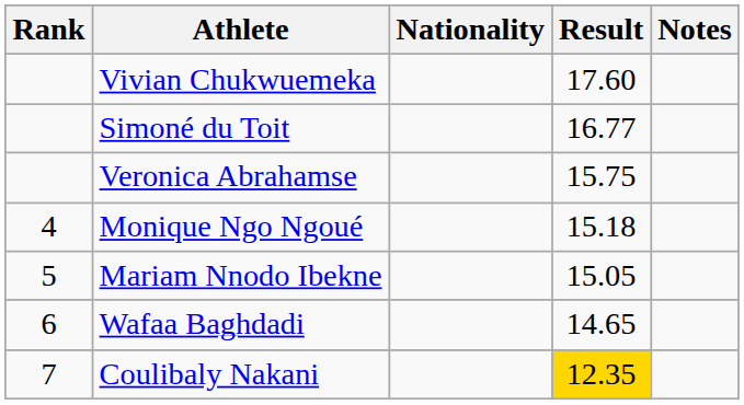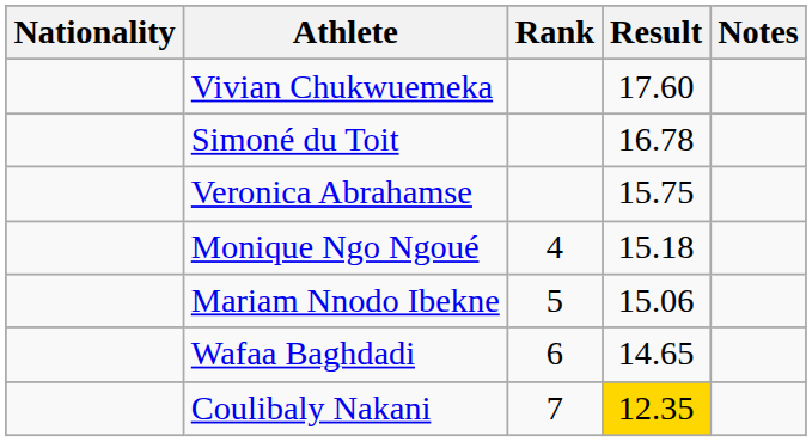 <table class="wikitable sortable" style="text-align:center">
 <tr>
+<th>Nationality</th>
+<th>Athlete</th>
 <th>Rank</th>
-<th>Athlete</th>
-<th>Nationality</th>
 <th>Result</th>
 <th>Notes</th>
 </tr>
 <tr>
+<td align=left></td>
+<td align=left><a href='#'>Vivian Chukwuemeka</a></td>
 <td></td>
-<td align=left><a href='#'>Vivian Chukwuemeka</a></td>
-<td align=left></td>
 <td>17.60</td>
 <td></td>
 </tr>
 <tr>
+<td align=left></td>
+<td align=left><a href='#'>Simoné du Toit</a></td>
 <td></td>
-<td align=left><a href='#'>Simoné du Toit</a></td>
-<td align=left></td>
-<td>16.77</td>
+<td>16.78</td>
 <td></td>
 </tr>
 <tr>
+<td align=left></td>
+<td align=left><a href='#'>Veronica Abrahamse</a></td>
 <td></td>
-<td align=left><a href='#'>Veronica Abrahamse</a></td>
-<td align=left></td>
 <td>15.75</td>
 <td></td>
 </tr>
 <tr>
+<td align=left></td>
+<td align=left><a href='#'>Monique Ngo Ngoué</a></td>
 <td>4</td>
-<td align=left><a href='#'>Monique Ngo Ngoué</a></td>
-<td align=left></td>
 <td>15.18</td>
 <td></td>
 </tr>
 <tr>
+<td align=left></td>
+<td align=left><a href='#'>Mariam Nnodo Ibekne</a></td>
 <td>5</td>
-<td align=left><a href='#'>Mariam Nnodo Ibekne</a></td>
-<td align=left></td>
-<td>15.05</td>
+<td>15.06</td>
 <td></td>
 </tr>
 <tr>
+<td align=left></td>
+<td align=left><a href='#'>Wafaa Baghdadi</a></td>
 <td>6</td>
-<td align=left><a href='#'>Wafaa Baghdadi</a></td>
-<td align=left></td>
 <td>14.65</td>
 <td></td>
 </tr>
 <tr>
+<td align=left></td>
+<td align=left><a href='#'>Coulibaly Nakani</a></td>
 <td>7</td>
-<td align=left><a href='#'>Coulibaly Nakani</a></td>
-<td align=left></td>
 <td style="background: gold;">12.35</td>
 <td></td>
 </tr>
 </table>
